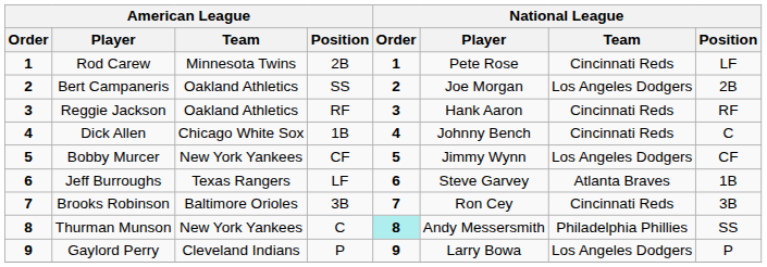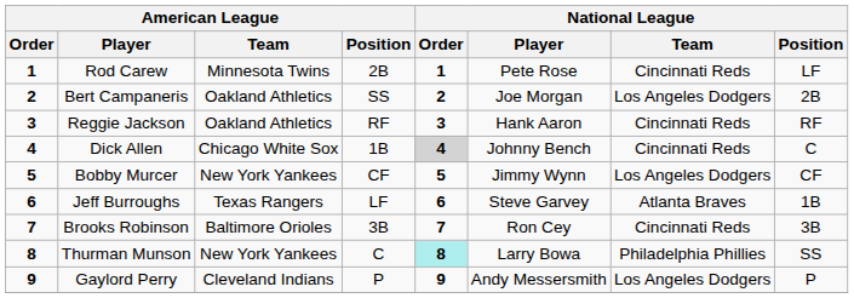 <table class="wikitable" style="font-size: 100%; text-align:center;">
 <tr>
 <th colspan="4">American League</th>
 <th colspan="4">National League</th>
 </tr>
 <tr>
 <th>Order</th>
 <th>Player</th>
 <th>Team</th>
 <th>Position</th>
 <th>Order</th>
 <th>Player</th>
 <th>Team</th>
 <th>Position</th>
 </tr>
 <tr>
 <td><strong>1</strong></td>
 <td>Rod Carew</td>
 <td>Minnesota Twins</td>
 <td>2B</td>
 <td><strong>1</strong></td>
 <td>Pete Rose</td>
 <td>Cincinnati Reds</td>
 <td>LF</td>
 </tr>
 <tr>
 <td><strong>2</strong></td>
 <td>Bert Campaneris</td>
 <td>Oakland Athletics</td>
 <td>SS</td>
 <td><strong>2</strong></td>
 <td>Joe Morgan</td>
 <td>Los Angeles Dodgers</td>
 <td>2B</td>
 </tr>
 <tr>
 <td><strong>3</strong></td>
 <td>Reggie Jackson</td>
 <td>Oakland Athletics</td>
 <td>RF</td>
 <td><strong>3</strong></td>
 <td>Hank Aaron</td>
 <td>Cincinnati Reds</td>
 <td>RF</td>
 </tr>
 <tr>
 <td><strong>4</strong></td>
 <td>Dick Allen</td>
 <td>Chicago White Sox</td>
 <td>1B</td>
-<td><strong>4</strong></td>
+<td style="background: lightgrey;"><strong>4</strong></td>
 <td>Johnny Bench</td>
 <td>Cincinnati Reds</td>
 <td>C</td>
 </tr>
 <tr>
 <td><strong>5</strong></td>
 <td>Bobby Murcer</td>
 <td>New York Yankees</td>
 <td>CF</td>
 <td><strong>5</strong></td>
 <td>Jimmy Wynn</td>
 <td>Los Angeles Dodgers</td>
 <td>CF</td>
 </tr>
 <tr>
 <td><strong>6</strong></td>
 <td>Jeff Burroughs</td>
 <td>Texas Rangers</td>
 <td>LF</td>
 <td><strong>6</strong></td>
 <td>Steve Garvey</td>
 <td>Atlanta Braves</td>
 <td>1B</td>
 </tr>
 <tr>
 <td><strong>7</strong></td>
 <td>Brooks Robinson</td>
 <td>Baltimore Orioles</td>
 <td>3B</td>
 <td><strong>7</strong></td>
 <td>Ron Cey</td>
 <td>Cincinnati Reds</td>
 <td>3B</td>
 </tr>
 <tr>
 <td><strong>8</strong></td>
 <td>Thurman Munson</td>
 <td>New York Yankees</td>
 <td>C</td>
 <td style="background: paleturquoise;"><strong>8</strong></td>
-<td>Andy Messersmith</td>
+<td>Larry Bowa</td>
 <td>Philadelphia Phillies</td>
 <td>SS</td>
 </tr>
 <tr>
 <td><strong>9</strong></td>
 <td>Gaylord Perry</td>
 <td>Cleveland Indians</td>
 <td>P</td>
 <td><strong>9</strong></td>
-<td>Larry Bowa</td>
+<td>Andy Messersmith</td>
 <td>Los Angeles Dodgers</td>
 <td>P</td>
 </tr>
 <tr>
 </tr>
 </table>
